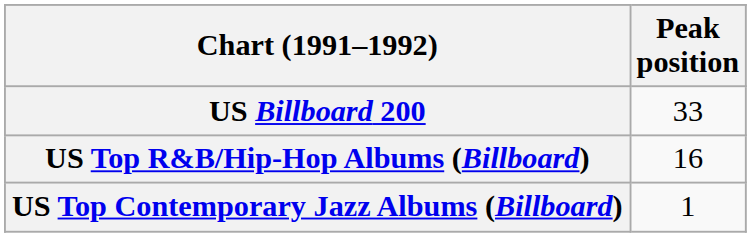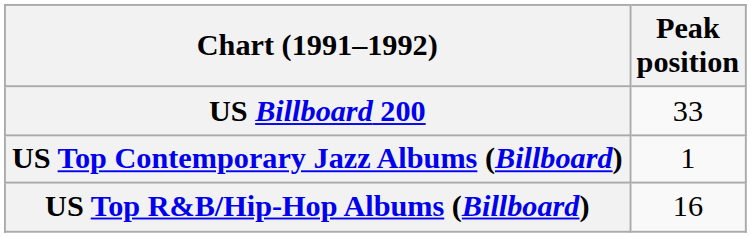 <table class="wikitable sortable plainrowheaders" style="text-align:center">
 <tr>
 <th scope="col">Chart (1991–1992)</th>
 <th scope="col">Peak<br> position</th>
 </tr>
 <tr>
 <th scope="row">US <a href='#'><em>Billboard</em> 200</a></th>
 <td>33</td>
 </tr>
 <tr>
+<th scope="row">US <a href='#'>Top Contemporary Jazz Albums</a> (<em><a href='#'>Billboard</a></em>)</th>
+<td>1</td>
+</tr>
+<tr>
 <th scope="row">US <a href='#'>Top R&B/Hip-Hop Albums</a> (<em><a href='#'>Billboard</a></em>)</th>
 <td>16</td>
 </tr>
-<tr>
-<th scope="row">US <a href='#'>Top Contemporary Jazz Albums</a> (<em><a href='#'>Billboard</a></em>)</th>
-<td>1</td>
-</tr>
 </table>
